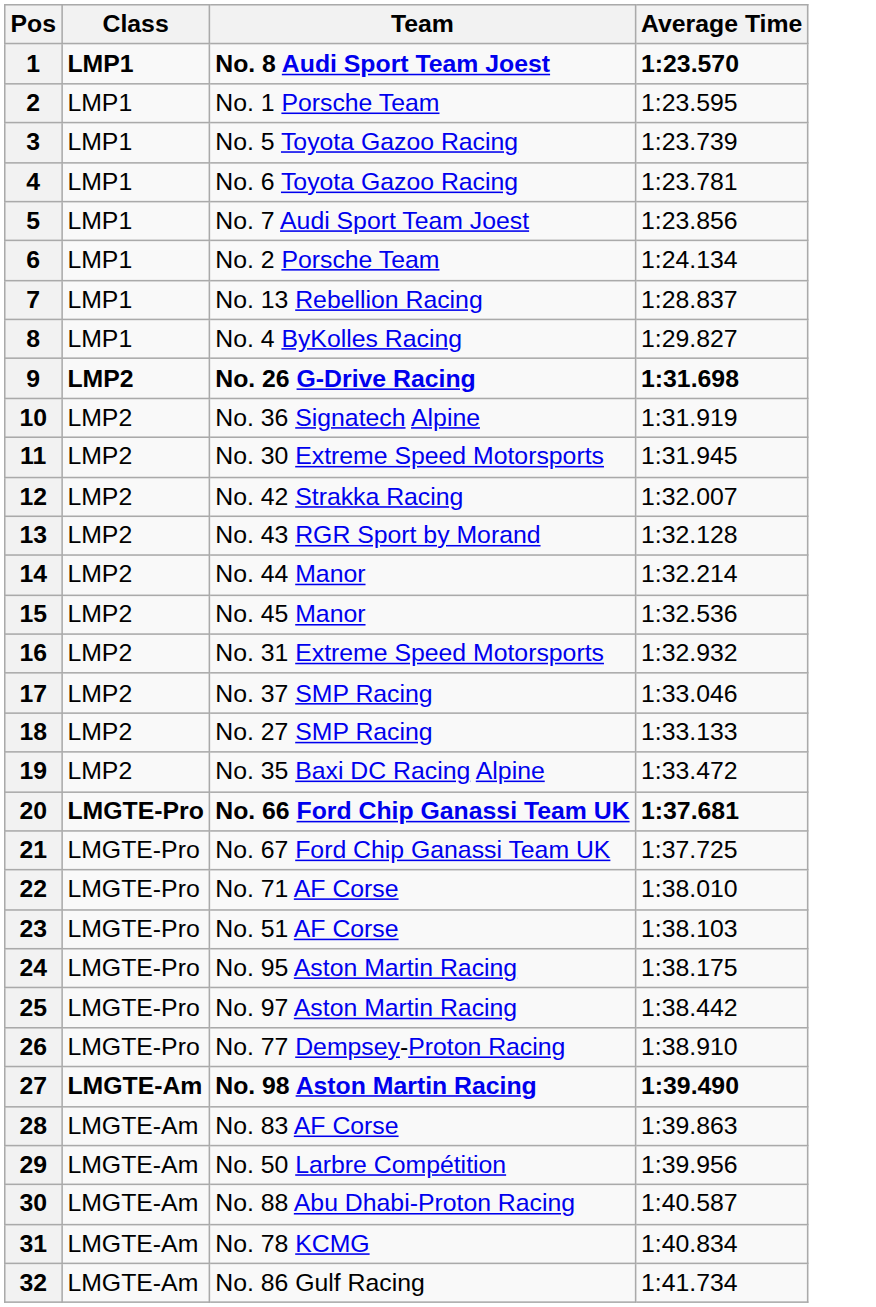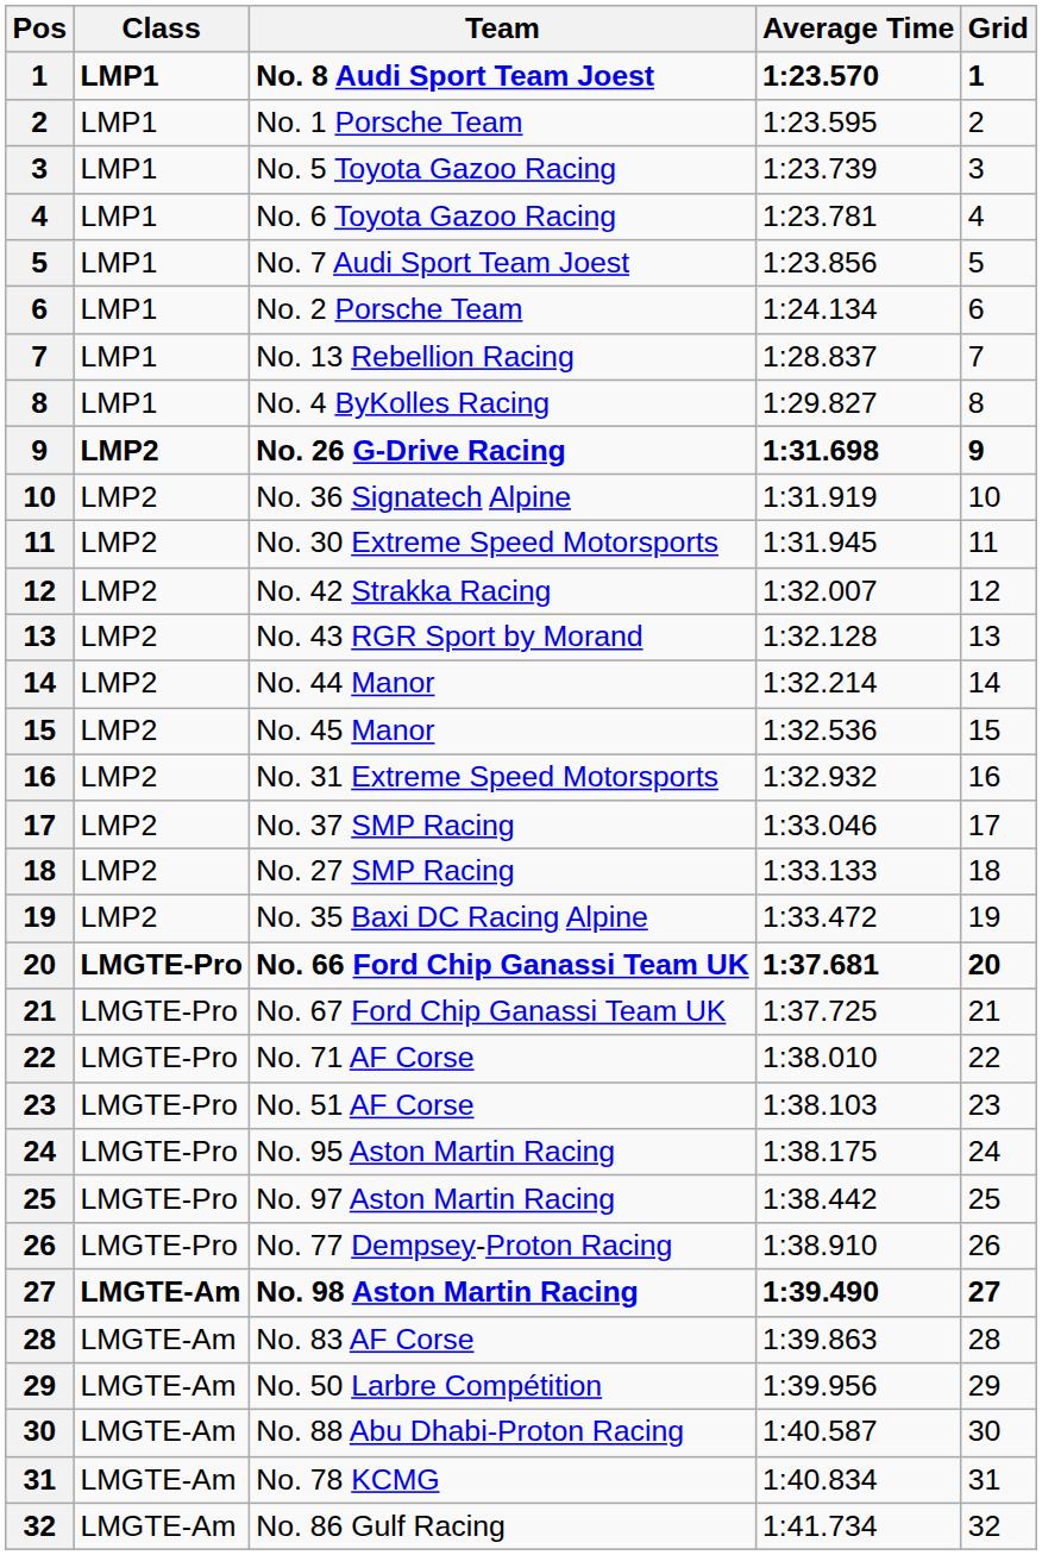 <table class="wikitable">
 <tr>
 <th>Pos</th>
 <th>Class</th>
 <th>Team</th>
 <th>Average Time</th>
+<th>Grid</th>
 </tr>
 <tr>
 <th><strong>1</strong></th>
 <td><strong>LMP1</strong></td>
 <td><strong>No. 8 <a href='#'>Audi Sport Team Joest</a></strong></td>
 <td><strong>1:23.570</strong></td>
+<td><strong>1</strong></td>
 </tr>
 <tr>
 <th>2</th>
 <td>LMP1</td>
 <td>No. 1 <a href='#'>Porsche Team</a></td>
 <td>1:23.595</td>
+<td>2</td>
 </tr>
 <tr>
 <th>3</th>
 <td>LMP1</td>
 <td>No. 5 <a href='#'>Toyota Gazoo Racing</a></td>
 <td>1:23.739</td>
+<td>3</td>
 </tr>
 <tr>
 <th>4</th>
 <td>LMP1</td>
 <td>No. 6 <a href='#'>Toyota Gazoo Racing</a></td>
 <td>1:23.781</td>
+<td>4</td>
 </tr>
 <tr>
 <th>5</th>
 <td>LMP1</td>
 <td>No. 7 <a href='#'>Audi Sport Team Joest</a></td>
 <td>1:23.856</td>
+<td>5</td>
 </tr>
 <tr>
 <th>6</th>
 <td>LMP1</td>
 <td>No. 2 <a href='#'>Porsche Team</a></td>
 <td>1:24.134</td>
+<td>6</td>
 </tr>
 <tr>
 <th>7</th>
 <td>LMP1</td>
 <td>No. 13 <a href='#'>Rebellion Racing</a></td>
 <td>1:28.837</td>
+<td>7</td>
 </tr>
 <tr>
 <th>8</th>
 <td>LMP1</td>
 <td>No. 4 <a href='#'>ByKolles Racing</a></td>
 <td>1:29.827</td>
+<td>8</td>
 </tr>
 <tr>
 <th><strong>9</strong></th>
 <td><strong>LMP2</strong></td>
 <td><strong>No. 26 <a href='#'>G-Drive Racing</a></strong></td>
 <td><strong>1:31.698</strong></td>
+<td><strong>9</strong></td>
 </tr>
 <tr>
 <th>10</th>
 <td>LMP2</td>
 <td>No. 36 <a href='#'>Signatech</a> <a href='#'>Alpine</a></td>
 <td>1:31.919</td>
+<td>10</td>
 </tr>
 <tr>
 <th>11</th>
 <td>LMP2</td>
 <td>No. 30 <a href='#'>Extreme Speed Motorsports</a></td>
 <td>1:31.945</td>
+<td>11</td>
 </tr>
 <tr>
 <th>12</th>
 <td>LMP2</td>
 <td>No. 42 <a href='#'>Strakka Racing</a></td>
 <td>1:32.007</td>
+<td>12</td>
 </tr>
 <tr>
 <th>13</th>
 <td>LMP2</td>
 <td>No. 43 <a href='#'>RGR Sport by Morand</a></td>
 <td>1:32.128</td>
+<td>13</td>
 </tr>
 <tr>
 <th>14</th>
 <td>LMP2</td>
 <td>No. 44 <a href='#'>Manor</a></td>
 <td>1:32.214</td>
+<td>14</td>
 </tr>
 <tr>
 <th>15</th>
 <td>LMP2</td>
 <td>No. 45 <a href='#'>Manor</a></td>
 <td>1:32.536</td>
+<td>15</td>
 </tr>
 <tr>
 <th>16</th>
 <td>LMP2</td>
 <td>No. 31 <a href='#'>Extreme Speed Motorsports</a></td>
 <td>1:32.932</td>
+<td>16</td>
 </tr>
 <tr>
 <th>17</th>
 <td>LMP2</td>
 <td>No. 37 <a href='#'>SMP Racing</a></td>
 <td>1:33.046</td>
+<td>17</td>
 </tr>
 <tr>
 <th>18</th>
 <td>LMP2</td>
 <td>No. 27 <a href='#'>SMP Racing</a></td>
 <td>1:33.133</td>
+<td>18</td>
 </tr>
 <tr>
 <th>19</th>
 <td>LMP2</td>
 <td>No. 35 <a href='#'>Baxi DC Racing</a> <a href='#'>Alpine</a></td>
 <td>1:33.472</td>
+<td>19</td>
 </tr>
 <tr>
 <th><strong>20</strong></th>
 <td><strong>LMGTE-Pro</strong></td>
 <td><strong>No. 66 <a href='#'>Ford Chip Ganassi Team UK</a></strong></td>
 <td><strong>1:37.681</strong></td>
+<td><strong>20</strong></td>
 </tr>
 <tr>
 <th>21</th>
 <td>LMGTE-Pro</td>
 <td>No. 67 <a href='#'>Ford Chip Ganassi Team UK</a></td>
 <td>1:37.725</td>
+<td>21</td>
 </tr>
 <tr>
 <th>22</th>
 <td>LMGTE-Pro</td>
 <td>No. 71 <a href='#'>AF Corse</a></td>
 <td>1:38.010</td>
+<td>22</td>
 </tr>
 <tr>
 <th>23</th>
 <td>LMGTE-Pro</td>
 <td>No. 51 <a href='#'>AF Corse</a></td>
 <td>1:38.103</td>
+<td>23</td>
 </tr>
 <tr>
 <th>24</th>
 <td>LMGTE-Pro</td>
 <td>No. 95 <a href='#'>Aston Martin Racing</a></td>
 <td>1:38.175</td>
+<td>24</td>
 </tr>
 <tr>
 <th>25</th>
 <td>LMGTE-Pro</td>
 <td>No. 97 <a href='#'>Aston Martin Racing</a></td>
 <td>1:38.442</td>
+<td>25</td>
 </tr>
 <tr>
 <th>26</th>
 <td>LMGTE-Pro</td>
 <td>No. 77 <a href='#'>Dempsey</a>-<a href='#'>Proton Racing</a></td>
 <td>1:38.910</td>
+<td>26</td>
 </tr>
 <tr>
 <th><strong>27</strong></th>
 <td><strong>LMGTE-Am</strong></td>
 <td><strong>No. 98 <a href='#'>Aston Martin Racing</a></strong></td>
 <td><strong>1:39.490</strong></td>
+<td><strong>27</strong></td>
 </tr>
 <tr>
 <th>28</th>
 <td>LMGTE-Am</td>
 <td>No. 83 <a href='#'>AF Corse</a></td>
 <td>1:39.863</td>
+<td>28</td>
 </tr>
 <tr>
 <th>29</th>
 <td>LMGTE-Am</td>
 <td>No. 50 <a href='#'>Larbre Compétition</a></td>
 <td>1:39.956</td>
+<td>29</td>
 </tr>
 <tr>
 <th>30</th>
 <td>LMGTE-Am</td>
 <td>No. 88 <a href='#'>Abu Dhabi-Proton Racing</a></td>
 <td>1:40.587</td>
+<td>30</td>
 </tr>
 <tr>
 <th>31</th>
 <td>LMGTE-Am</td>
 <td>No. 78 <a href='#'>KCMG</a></td>
 <td>1:40.834</td>
+<td>31</td>
 </tr>
 <tr>
 <th>32</th>
 <td>LMGTE-Am</td>
 <td>No. 86 Gulf Racing</td>
 <td>1:41.734</td>
+<td>32</td>
 </tr>
 </table>
